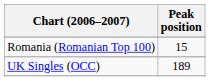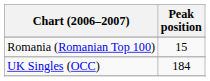 <table class="wikitable sortable">
 <tr>
 <th>Chart (2006–2007)</th>
 <th>Peak<br>position</th>
 </tr>
 <tr>
 </tr>
 <tr>
 </tr>
 <tr>
 </tr>
 <tr>
 </tr>
 <tr>
 </tr>
 <tr>
 <td>Romania (<a href='#'>Romanian Top 100</a>)</td>
 <td align="center">15</td>
 </tr>
 <tr>
 </tr>
 <tr>
 <td align="left"><a href='#'>UK Singles</a> (<a href='#'>OCC</a>)</td>
-<td align="center">189</td>
+<td align="center">184</td>
 </tr>
 <tr>
 </tr>
 <tr>
 </tr>
 <tr>
 </tr>
 <tr>
 </tr>
 </table>
